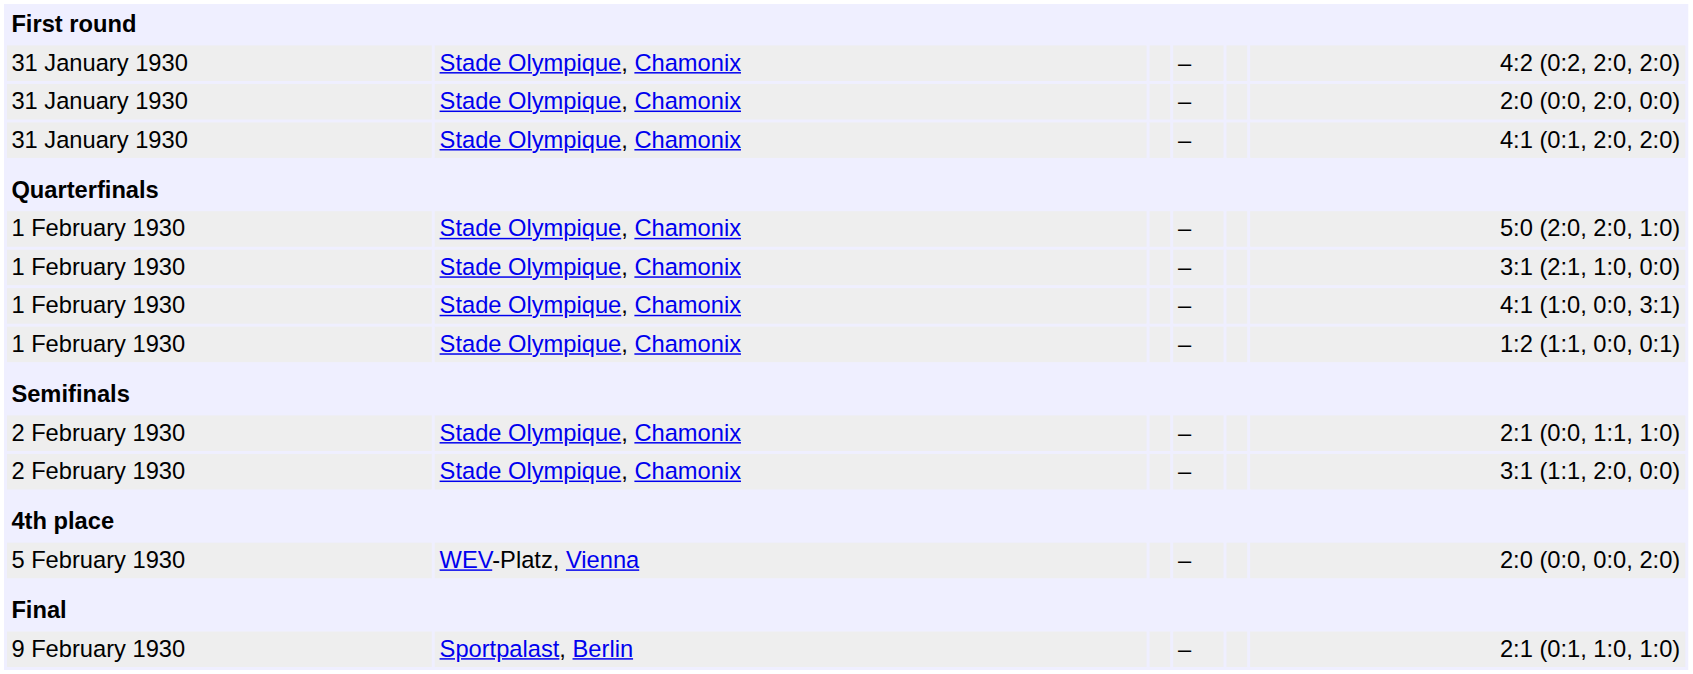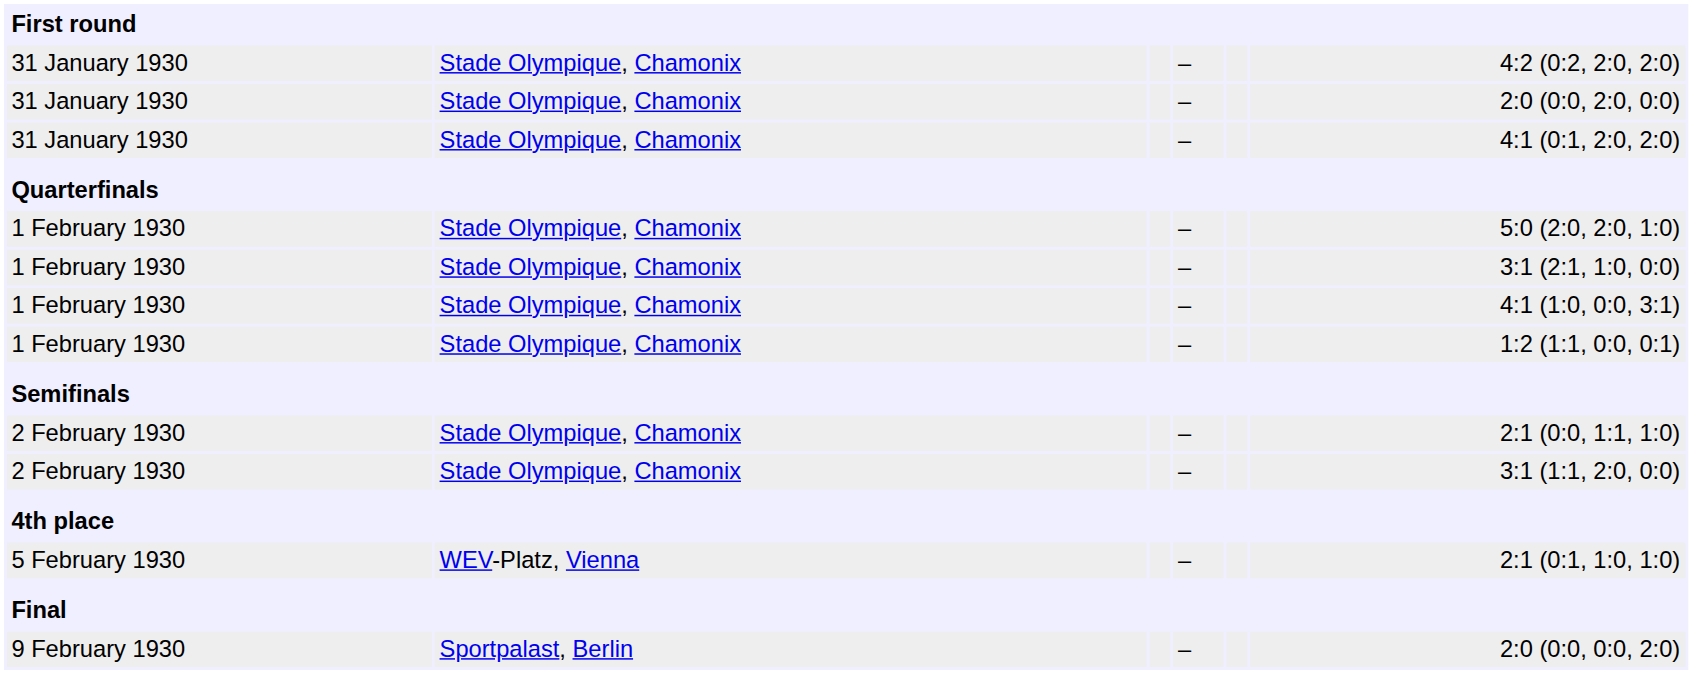 <table cellspacing="2" border="0" cellpadding="3" bgcolor="#EFEFFF" width="90%">
 <tr>
 <td><strong> First round </strong></td>
 </tr>
 <tr>
 <td bgcolor="#EEEEEE">31 January 1930</td>
 <td bgcolor="#EEEEEE"><a href='#'>Stade Olympique</a>, <a href='#'>Chamonix</a></td>
 <td bgcolor="#EEEEEE"></td>
 <td bgcolor="#EEEEEE">–</td>
 <td bgcolor="#EEEEEE"></td>
 <td bgcolor="#EEEEEE" align="right">4:2 (0:2, 2:0, 2:0)</td>
 </tr>
 <tr>
 <td bgcolor="#EEEEEE">31 January 1930</td>
 <td bgcolor="#EEEEEE"><a href='#'>Stade Olympique</a>, <a href='#'>Chamonix</a></td>
 <td bgcolor="#EEEEEE"></td>
 <td bgcolor="#EEEEEE">–</td>
 <td bgcolor="#EEEEEE"></td>
 <td bgcolor="#EEEEEE" align="right">2:0 (0:0, 2:0, 0:0)</td>
 </tr>
 <tr>
 <td bgcolor="#EEEEEE">31 January 1930</td>
 <td bgcolor="#EEEEEE"><a href='#'>Stade Olympique</a>, <a href='#'>Chamonix</a></td>
 <td bgcolor="#EEEEEE"></td>
 <td bgcolor="#EEEEEE">–</td>
 <td bgcolor="#EEEEEE"></td>
 <td bgcolor="#EEEEEE" align="right">4:1 (0:1, 2:0, 2:0)</td>
 </tr>
 <tr>
 <td></td>
 </tr>
 <tr>
 <td><strong>Quarterfinals</strong></td>
 </tr>
 <tr>
 <td bgcolor="#EEEEEE">1 February 1930</td>
 <td bgcolor="#EEEEEE"><a href='#'>Stade Olympique</a>, <a href='#'>Chamonix</a></td>
 <td bgcolor="#EEEEEE"></td>
 <td bgcolor="#EEEEEE">–</td>
 <td bgcolor="#EEEEEE"></td>
 <td bgcolor="#EEEEEE" align="right">5:0 (2:0, 2:0, 1:0)</td>
 </tr>
 <tr>
 <td bgcolor="#EEEEEE">1 February 1930</td>
 <td bgcolor="#EEEEEE"><a href='#'>Stade Olympique</a>, <a href='#'>Chamonix</a></td>
 <td bgcolor="#EEEEEE"></td>
 <td bgcolor="#EEEEEE">–</td>
 <td bgcolor="#EEEEEE"></td>
 <td bgcolor="#EEEEEE" align="right">3:1 (2:1, 1:0, 0:0)</td>
 </tr>
 <tr>
 <td bgcolor="#EEEEEE">1 February 1930</td>
 <td bgcolor="#EEEEEE"><a href='#'>Stade Olympique</a>, <a href='#'>Chamonix</a></td>
 <td bgcolor="#EEEEEE"></td>
 <td bgcolor="#EEEEEE">–</td>
 <td bgcolor="#EEEEEE"></td>
 <td bgcolor="#EEEEEE" align="right">4:1 (1:0, 0:0, 3:1)</td>
 </tr>
 <tr>
 <td bgcolor="#EEEEEE">1 February 1930</td>
 <td bgcolor="#EEEEEE"><a href='#'>Stade Olympique</a>, <a href='#'>Chamonix</a></td>
 <td bgcolor="#EEEEEE"></td>
 <td bgcolor="#EEEEEE">–</td>
 <td bgcolor="#EEEEEE"></td>
 <td bgcolor="#EEEEEE" align="right">1:2 (1:1, 0:0, 0:1)</td>
 </tr>
 <tr>
 <td></td>
 </tr>
 <tr>
 <td><strong>Semifinals</strong></td>
 </tr>
 <tr>
 <td bgcolor="#EEEEEE">2 February 1930</td>
 <td bgcolor="#EEEEEE"><a href='#'>Stade Olympique</a>, <a href='#'>Chamonix</a></td>
 <td bgcolor="#EEEEEE"></td>
 <td bgcolor="#EEEEEE">–</td>
 <td bgcolor="#EEEEEE"></td>
 <td bgcolor="#EEEEEE" align="right">2:1 (0:0, 1:1, 1:0)</td>
 </tr>
 <tr>
 <td bgcolor="#EEEEEE">2 February 1930</td>
 <td bgcolor="#EEEEEE"><a href='#'>Stade Olympique</a>, <a href='#'>Chamonix</a></td>
 <td bgcolor="#EEEEEE"></td>
 <td bgcolor="#EEEEEE">–</td>
 <td bgcolor="#EEEEEE"></td>
 <td bgcolor="#EEEEEE" align="right">3:1 (1:1, 2:0, 0:0)</td>
 </tr>
 <tr>
 <td></td>
 </tr>
 <tr>
 <td><strong>4th place</strong></td>
 </tr>
 <tr>
 <td bgcolor="#EEEEEE">5 February 1930</td>
 <td bgcolor="#EEEEEE"><a href='#'>WEV</a>-Platz, <a href='#'>Vienna</a></td>
 <td bgcolor="#EEEEEE"></td>
 <td bgcolor="#EEEEEE">–</td>
 <td bgcolor="#EEEEEE"></td>
-<td bgcolor="#EEEEEE" align="right">2:0 (0:0, 0:0, 2:0)</td>
+<td bgcolor="#EEEEEE" align="right">2:1 (0:1, 1:0, 1:0)</td>
 </tr>
 <tr>
 <td></td>
 </tr>
 <tr>
 <td><strong>Final</strong></td>
 </tr>
 <tr>
 <td bgcolor="#EEEEEE">9 February 1930</td>
 <td bgcolor="#EEEEEE"><a href='#'>Sportpalast</a>, <a href='#'>Berlin</a></td>
 <td bgcolor="#EEEEEE"></td>
 <td bgcolor="#EEEEEE">–</td>
 <td bgcolor="#EEEEEE"></td>
-<td bgcolor="#EEEEEE" align="right">2:1 (0:1, 1:0, 1:0)</td>
+<td bgcolor="#EEEEEE" align="right">2:0 (0:0, 0:0, 2:0)</td>
 </tr>
 </table>
